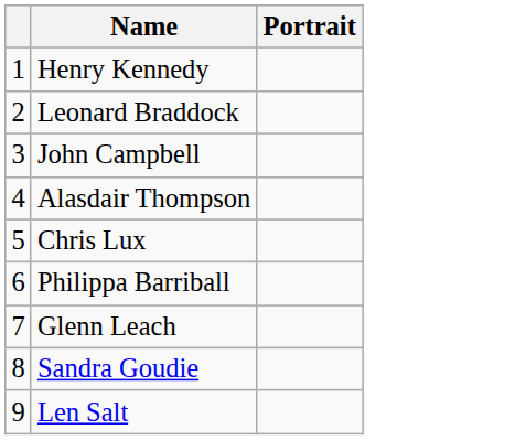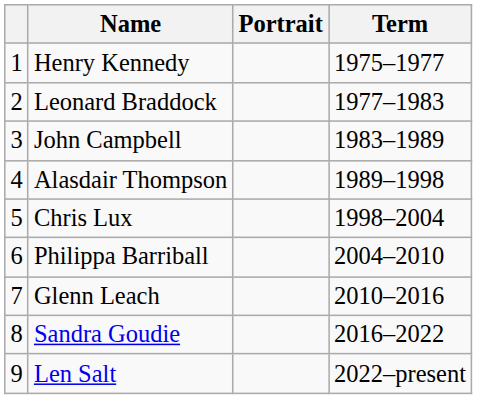 <table class="wikitable">
 <tr>
 <th></th>
 <th>Name</th>
 <th>Portrait</th>
+<th>Term</th>
 </tr>
 <tr>
 <td>1</td>
 <td>Henry Kennedy</td>
 <td></td>
+<td>1975–1977</td>
 </tr>
 <tr>
 <td>2</td>
 <td>Leonard Braddock</td>
 <td></td>
+<td>1977–1983</td>
 </tr>
 <tr>
 <td>3</td>
 <td>John Campbell</td>
 <td></td>
+<td>1983–1989</td>
 </tr>
 <tr>
 <td>4</td>
 <td>Alasdair Thompson</td>
 <td></td>
+<td>1989–1998</td>
 </tr>
 <tr>
 <td>5</td>
 <td>Chris Lux</td>
 <td></td>
+<td>1998–2004</td>
 </tr>
 <tr>
 <td>6</td>
 <td>Philippa Barriball</td>
 <td></td>
+<td>2004–2010</td>
 </tr>
 <tr>
 <td>7</td>
 <td>Glenn Leach</td>
 <td></td>
+<td>2010–2016</td>
 </tr>
 <tr>
 <td>8</td>
 <td><a href='#'>Sandra Goudie</a></td>
 <td></td>
+<td>2016–2022</td>
 </tr>
 <tr>
 <td>9</td>
 <td><a href='#'>Len Salt</a></td>
 <td></td>
+<td>2022–present</td>
 </tr>
 </table>
